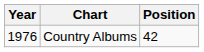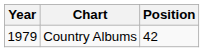 <table class="wikitable">
 <tr>
 <th align="left">Year</th>
 <th align="left">Chart</th>
 <th align="left">Position</th>
 </tr>
 <tr>
-<td align="left">1976</td>
+<td align="left">1979</td>
 <td align="left">Country Albums</td>
 <td align="left">42</td>
 </tr>
 </table>
